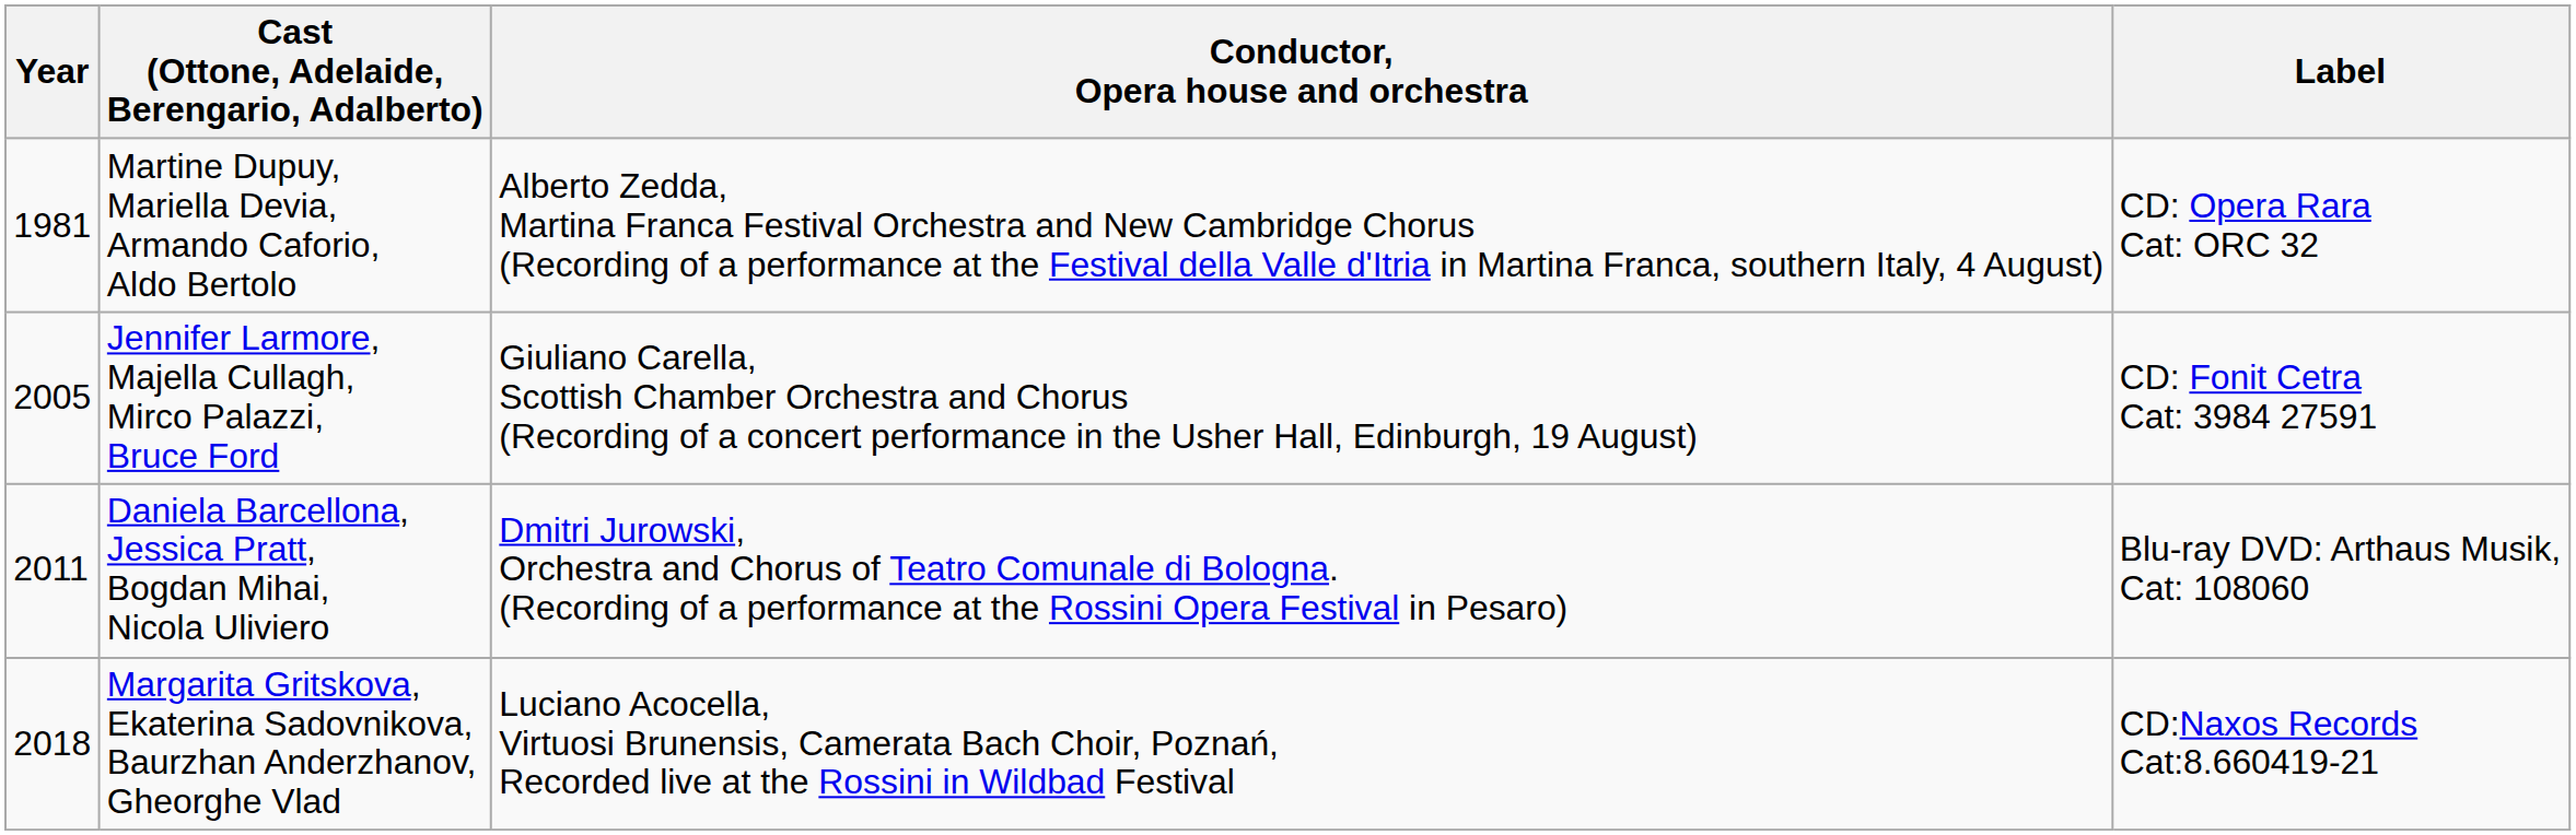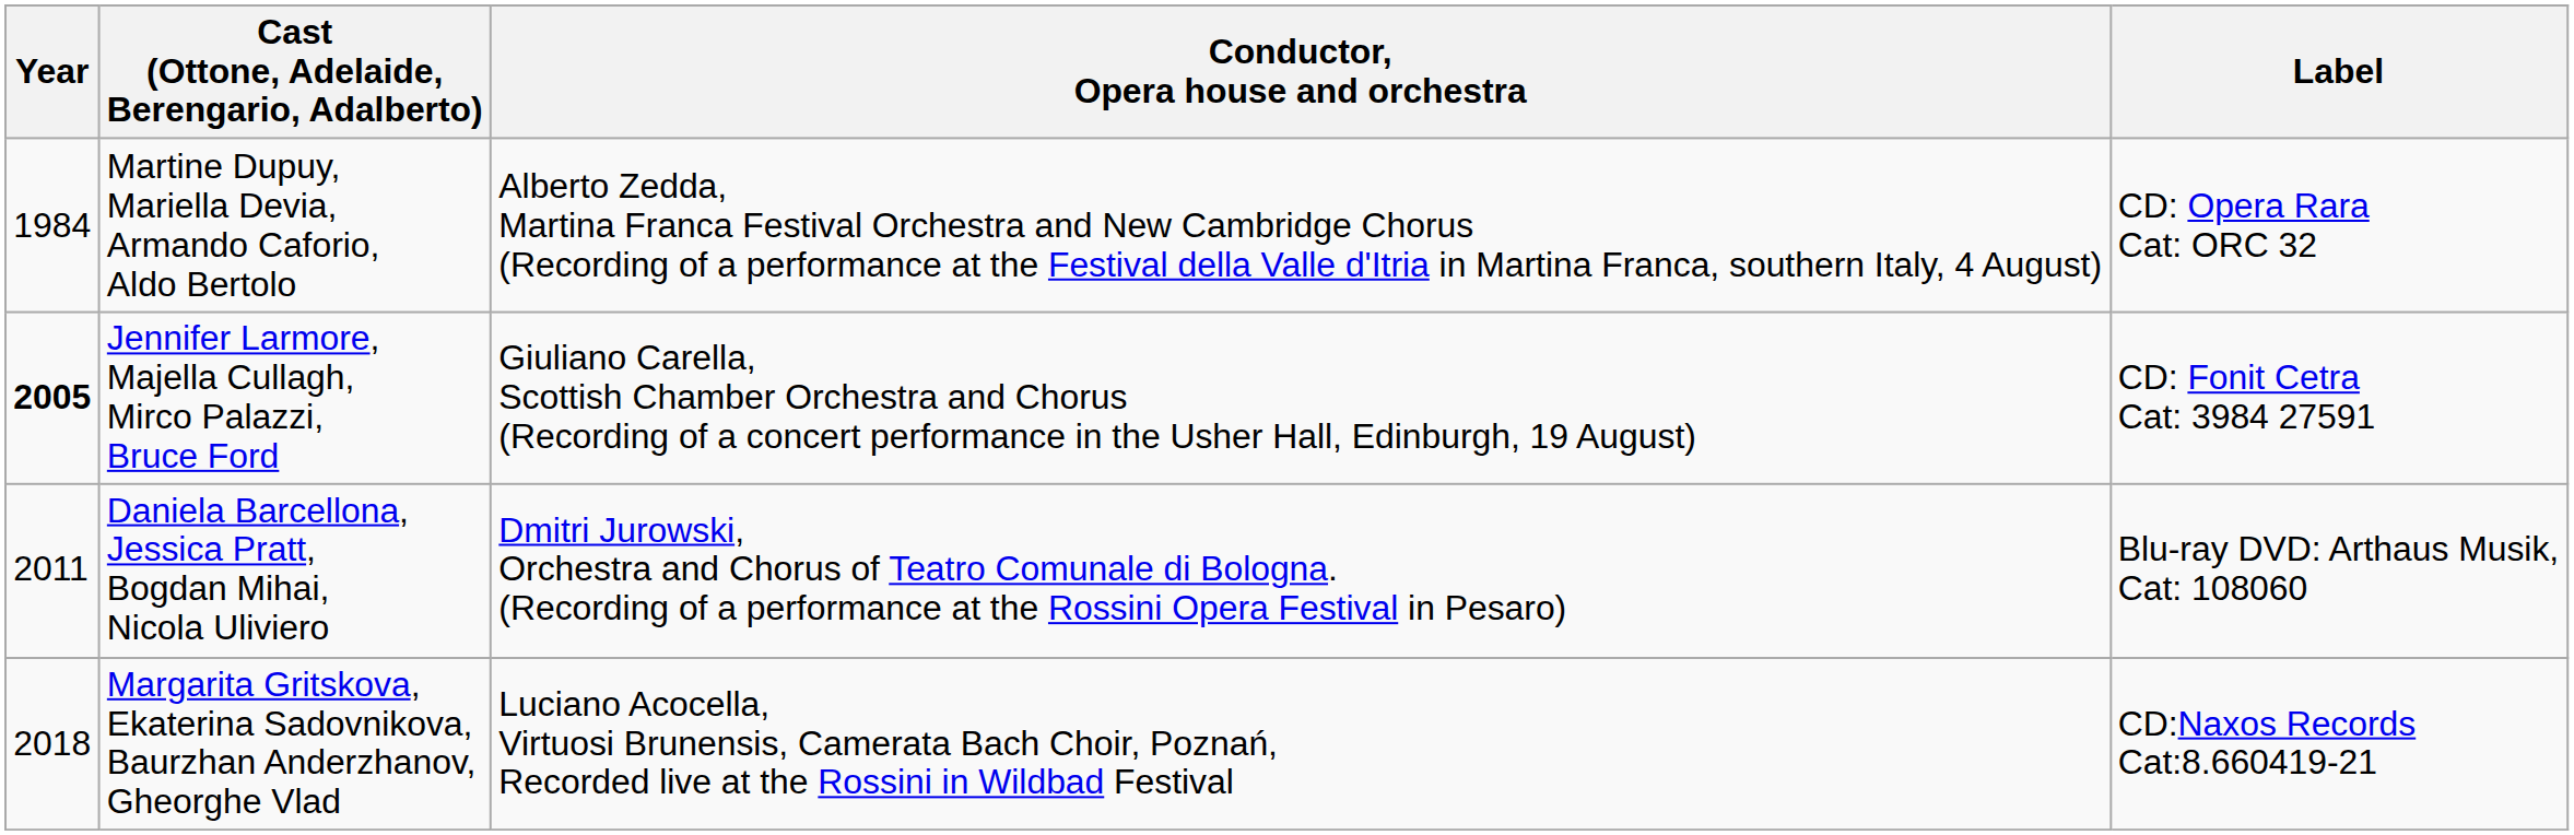 <table class="wikitable">
 <tr>
 <th>Year</th>
 <th>Cast<br>(Ottone, Adelaide,<br>Berengario, Adalberto)</th>
 <th>Conductor,<br>Opera house and orchestra</th>
 <th>Label</th>
 </tr>
 <tr>
-<td>1981</td>
+<td>1984</td>
 <td>Martine Dupuy,<br>Mariella Devia,<br>Armando Caforio,<br>Aldo Bertolo</td>
 <td>Alberto Zedda,<br>Martina Franca Festival Orchestra and New Cambridge Chorus<br>(Recording of a performance at the <a href='#'>Festival della Valle d'Itria</a> in Martina Franca, southern Italy, 4 August)</td>
 <td>CD: <a href='#'>Opera Rara</a><br>Cat: ORC 32</td>
 </tr>
 <tr>
-<td>2005</td>
+<td><strong>2005</strong></td>
 <td><a href='#'>Jennifer Larmore</a>,<br>Majella Cullagh,<br>Mirco Palazzi,<br><a href='#'>Bruce Ford</a></td>
 <td>Giuliano Carella,<br>Scottish Chamber Orchestra and Chorus<br>(Recording of a concert performance in the Usher Hall, Edinburgh, 19 August)</td>
 <td>CD: <a href='#'>Fonit Cetra</a><br>Cat: 3984 27591</td>
 </tr>
 <tr>
 <td>2011</td>
 <td><a href='#'>Daniela Barcellona</a>,<br><a href='#'>Jessica Pratt</a>,<br>Bogdan Mihai,<br>Nicola Uliviero</td>
 <td><a href='#'>Dmitri Jurowski</a>,<br>Orchestra and Chorus of <a href='#'>Teatro Comunale di Bologna</a>.<br>(Recording of a performance at the <a href='#'>Rossini Opera Festival</a> in Pesaro)</td>
 <td>Blu-ray DVD: Arthaus Musik,<br>Cat: 108060</td>
 </tr>
 <tr>
 <td>2018</td>
 <td><a href='#'>Margarita Gritskova</a>,<br>Ekaterina Sadovnikova,<br>Baurzhan Anderzhanov,<br> Gheorghe Vlad</td>
 <td>Luciano Acocella,<br>Virtuosi Brunensis, Camerata Bach Choir, Poznań,<br>Recorded live at the <a href='#'>Rossini in Wildbad</a> Festival</td>
 <td>CD:<a href='#'>Naxos Records</a><br>Cat:8.660419-21</td>
 </tr>
 </table>
